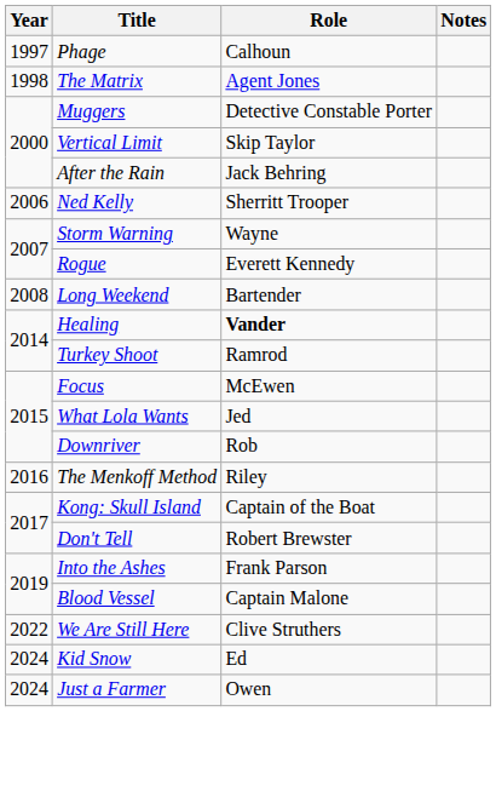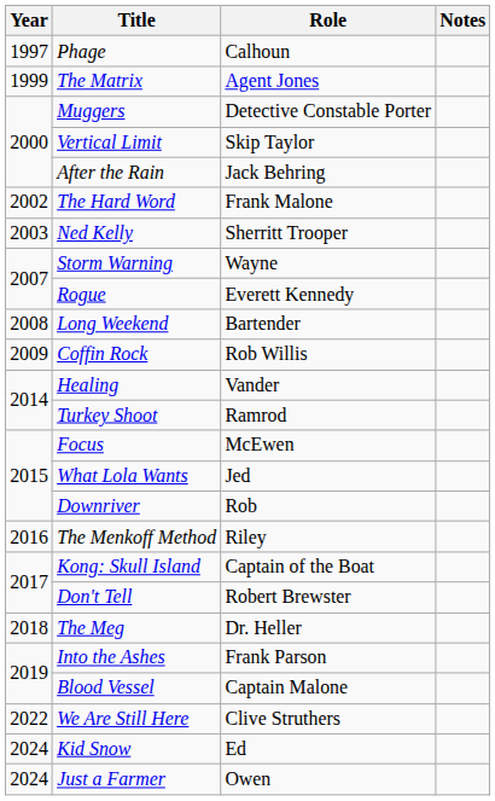 <table class="wikitable sortable">
 <tr>
 <th>Year</th>
 <th>Title</th>
 <th>Role</th>
 <th class="unsortable">Notes</th>
 </tr>
 <tr>
 <td>1997</td>
 <td><em>Phage</em></td>
 <td>Calhoun</td>
 <td></td>
 </tr>
 <tr>
-<td>1998</td>
+<td>1999</td>
 <td><em><a href='#'>The Matrix</a></em></td>
 <td><a href='#'>Agent Jones</a></td>
 <td></td>
 </tr>
 <tr>
 <td rowspan="3">2000</td>
 <td><em><a href='#'>Muggers</a></em></td>
 <td>Detective Constable Porter</td>
 <td></td>
 </tr>
 <tr>
 <td><em><a href='#'>Vertical Limit</a></em></td>
 <td>Skip Taylor</td>
 <td></td>
 </tr>
 <tr>
 <td><em>After the Rain</em></td>
 <td>Jack Behring</td>
 <td></td>
 </tr>
 <tr>
-<td>2006</td>
+<td>2002</td>
+<td><em><a href='#'>The Hard Word</a></em></td>
+<td>Frank Malone</td>
+<td></td>
+</tr>
+<tr>
+<td>2003</td>
 <td><em><a href='#'>Ned Kelly</a></em></td>
 <td>Sherritt Trooper</td>
 <td></td>
 </tr>
 <tr>
 <td rowspan="2">2007</td>
 <td><em><a href='#'>Storm Warning</a></em></td>
 <td>Wayne</td>
 <td></td>
 </tr>
 <tr>
 <td><em><a href='#'>Rogue</a></em></td>
 <td>Everett Kennedy</td>
 <td></td>
 </tr>
 <tr>
 <td>2008</td>
 <td><em><a href='#'>Long Weekend</a></em></td>
 <td>Bartender</td>
 <td></td>
 </tr>
 <tr>
+<td>2009</td>
+<td><em><a href='#'>Coffin Rock</a></em></td>
+<td>Rob Willis</td>
+<td></td>
+</tr>
+<tr>
 <td rowspan="2">2014</td>
 <td><em><a href='#'>Healing</a></em></td>
-<td><strong>Vander</strong></td>
+<td>Vander</td>
 <td></td>
 </tr>
 <tr>
 <td><em><a href='#'>Turkey Shoot</a></em></td>
 <td>Ramrod</td>
 <td></td>
 </tr>
 <tr>
 <td rowspan="3">2015</td>
 <td><em><a href='#'>Focus</a></em></td>
 <td>McEwen</td>
 <td></td>
 </tr>
 <tr>
 <td><em><a href='#'>What Lola Wants</a></em></td>
 <td>Jed</td>
 <td></td>
 </tr>
 <tr>
 <td><em><a href='#'>Downriver</a></em></td>
 <td>Rob</td>
 <td></td>
 </tr>
 <tr>
 <td>2016</td>
 <td><em>The Menkoff Method</em></td>
 <td>Riley</td>
 <td></td>
 </tr>
 <tr>
 <td rowspan="2">2017</td>
 <td><em><a href='#'>Kong: Skull Island</a></em></td>
 <td>Captain of the Boat</td>
 <td></td>
 </tr>
 <tr>
 <td><em><a href='#'>Don't Tell</a></em></td>
 <td>Robert Brewster</td>
 <td></td>
 </tr>
 <tr>
+<td>2018</td>
+<td><em><a href='#'>The Meg</a></em></td>
+<td>Dr. Heller</td>
+<td></td>
+</tr>
+<tr>
 <td rowspan="2">2019</td>
 <td><em><a href='#'>Into the Ashes</a></em></td>
 <td>Frank Parson</td>
 <td></td>
 </tr>
 <tr>
 <td><em><a href='#'>Blood Vessel</a></em></td>
 <td>Captain Malone</td>
 <td></td>
 </tr>
 <tr>
 <td>2022</td>
 <td><em><a href='#'>We Are Still Here</a></em></td>
 <td>Clive Struthers</td>
 <td></td>
 </tr>
 <tr>
 <td>2024</td>
 <td><em><a href='#'>Kid Snow</a></em></td>
 <td>Ed</td>
 <td></td>
 </tr>
 <tr>
 <td>2024</td>
 <td><em><a href='#'>Just a Farmer</a></em></td>
 <td>Owen</td>
 <td></td>
 </tr>
 </table>
